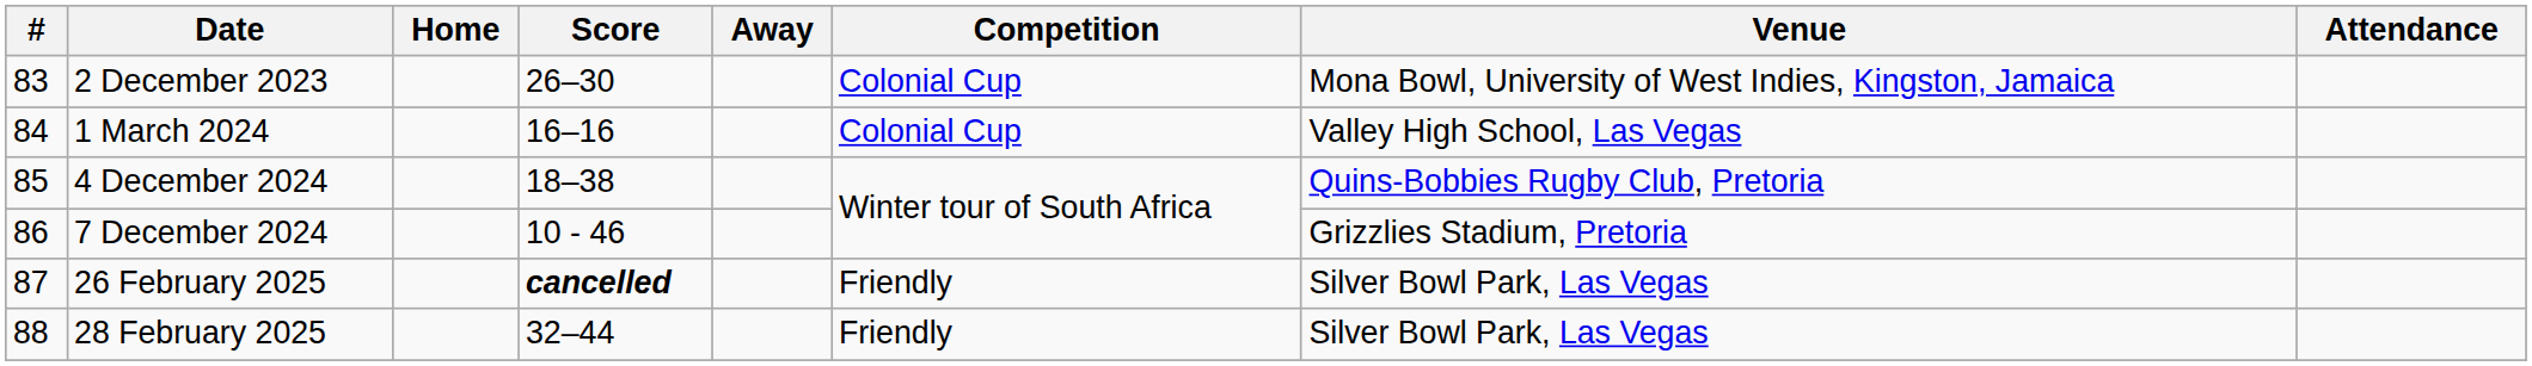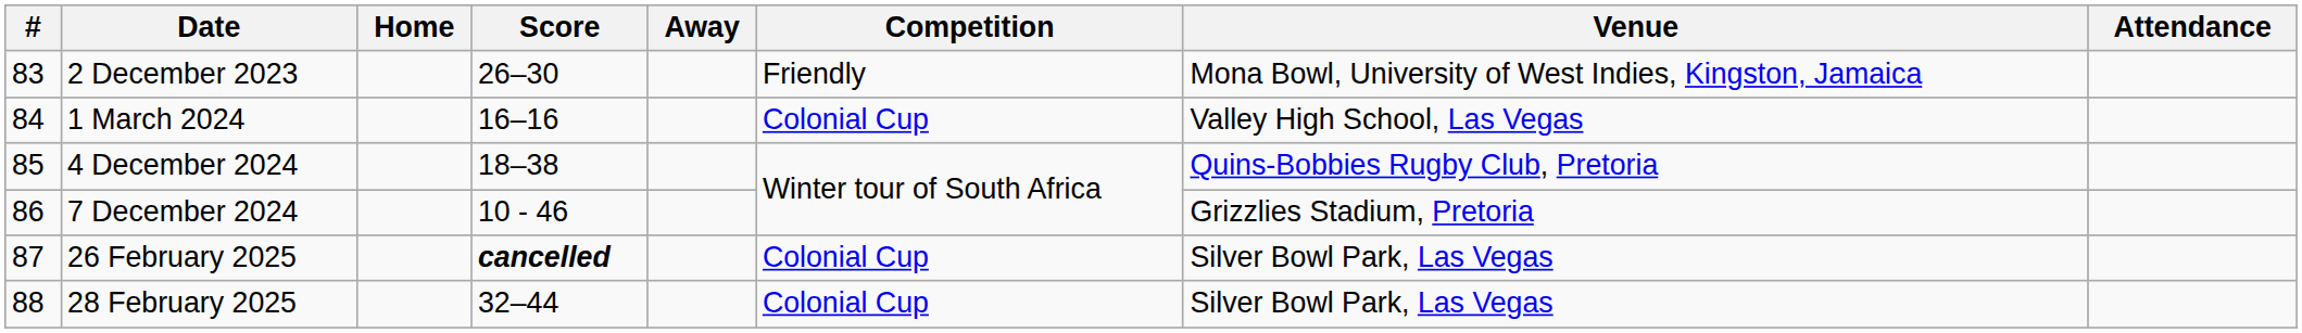 <table class="wikitable" width=100%>
 <tr bgcolor#bdb76b>
 <th>#</th>
 <th>Date</th>
 <th>Home</th>
 <th>Score</th>
 <th>Away</th>
 <th>Competition</th>
 <th>Venue</th>
 <th>Attendance</th>
 </tr>
 <tr>
 <td>83</td>
 <td>2 December 2023</td>
 <td></td>
 <td>26–30</td>
 <td></td>
-<td><a href='#'>Colonial Cup</a></td>
+<td>Friendly</td>
 <td> Mona Bowl, University of West Indies, <a href='#'>Kingston, Jamaica</a></td>
 <td></td>
 </tr>
 <tr>
 <td>84</td>
 <td>1 March 2024</td>
 <td></td>
 <td>16–16</td>
 <td></td>
 <td><a href='#'>Colonial Cup</a></td>
 <td>  Valley High School, <a href='#'>Las Vegas</a></td>
 <td></td>
 </tr>
 <tr>
 <td>85</td>
 <td>4 December 2024</td>
 <td></td>
 <td>18–38</td>
 <td></td>
 <td rowspan="2">Winter tour of South Africa</td>
 <td> <a href='#'>Quins-Bobbies Rugby Club</a>, <a href='#'>Pretoria</a></td>
 <td></td>
 </tr>
 <tr>
 <td>86</td>
 <td>7 December 2024</td>
 <td></td>
 <td>10 - 46</td>
 <td></td>
 <td> Grizzlies Stadium, <a href='#'>Pretoria</a></td>
 <td></td>
 </tr>
 <tr>
 <td>87</td>
 <td>26 February 2025</td>
 <td></td>
 <td><strong><em>cancelled</em></strong></td>
 <td></td>
-<td>Friendly</td>
+<td><a href='#'>Colonial Cup</a></td>
 <td> Silver Bowl Park, <a href='#'>Las Vegas</a></td>
 <td></td>
 </tr>
 <tr>
 <td>88</td>
 <td>28 February 2025</td>
 <td></td>
 <td>32–44</td>
 <td></td>
-<td>Friendly</td>
+<td><a href='#'>Colonial Cup</a></td>
 <td> Silver Bowl Park, <a href='#'>Las Vegas</a></td>
 <td></td>
 </tr>
 </table>
